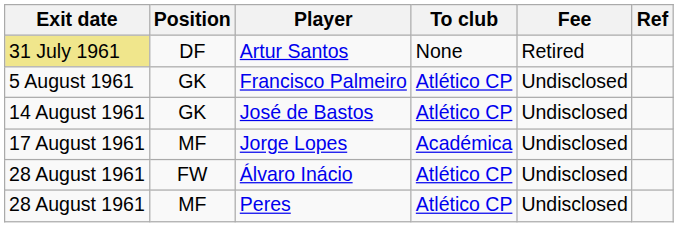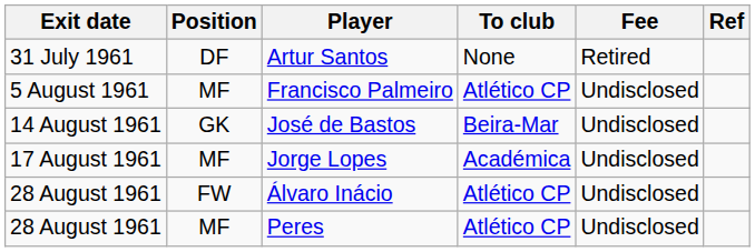 <table class="wikitable">
 <tr>
 <th>Exit date</th>
 <th>Position</th>
 <th>Player</th>
 <th>To club</th>
 <th>Fee</th>
 <th>Ref</th>
 </tr>
 <tr>
-<td style="background: khaki;">31 July 1961</td>
+<td>31 July 1961</td>
 <td style="text-align:center;">DF</td>
 <td style="text-align:left;"><a href='#'>Artur Santos</a></td>
 <td style="text-align:left;">None</td>
 <td>Retired</td>
 <td></td>
 </tr>
 <tr>
 <td>5 August 1961</td>
-<td style="text-align:center;">GK</td>
+<td style="text-align:center;">MF</td>
 <td style="text-align:left;"><a href='#'>Francisco Palmeiro</a></td>
 <td style="text-align:left;"><a href='#'>Atlético CP</a></td>
 <td>Undisclosed</td>
 <td></td>
 </tr>
 <tr>
 <td>14 August 1961</td>
 <td style="text-align:center;">GK</td>
 <td style="text-align:left;"><a href='#'>José de Bastos</a></td>
-<td style="text-align:left;"><a href='#'>Atlético CP</a></td>
+<td style="text-align:left;"><a href='#'>Beira-Mar</a></td>
 <td>Undisclosed</td>
 <td></td>
 </tr>
 <tr>
 <td>17 August 1961</td>
 <td style="text-align:center;">MF</td>
 <td style="text-align:left;"><a href='#'>Jorge Lopes</a></td>
 <td style="text-align:left;"><a href='#'>Académica</a></td>
 <td>Undisclosed</td>
 <td></td>
 </tr>
 <tr>
 <td>28 August 1961</td>
 <td style="text-align:center;">FW</td>
 <td style="text-align:left;"><a href='#'>Álvaro Inácio</a></td>
 <td style="text-align:left;"><a href='#'>Atlético CP</a></td>
 <td>Undisclosed</td>
 <td></td>
 </tr>
 <tr>
 <td>28 August 1961</td>
 <td style="text-align:center;">MF</td>
 <td style="text-align:left;"><a href='#'>Peres</a></td>
 <td style="text-align:left;"><a href='#'>Atlético CP</a></td>
 <td>Undisclosed</td>
 <td></td>
 </tr>
 </table>
